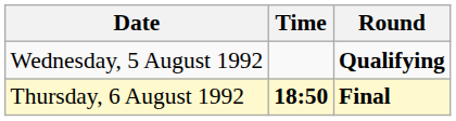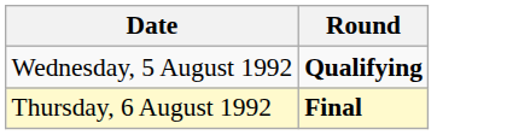 <table class="wikitable">
 <tr>
 <th>Date</th>
-<th>Time</th>
 <th>Round</th>
 </tr>
 <tr>
 <td>Wednesday, 5 August 1992</td>
-<td></td>
 <td><strong>Qualifying</strong></td>
 </tr>
 <tr style=background:lemonchiffon>
 <td>Thursday, 6 August 1992</td>
-<td><strong>18:50</strong></td>
 <td><strong>Final</strong></td>
 </tr>
 </table>
